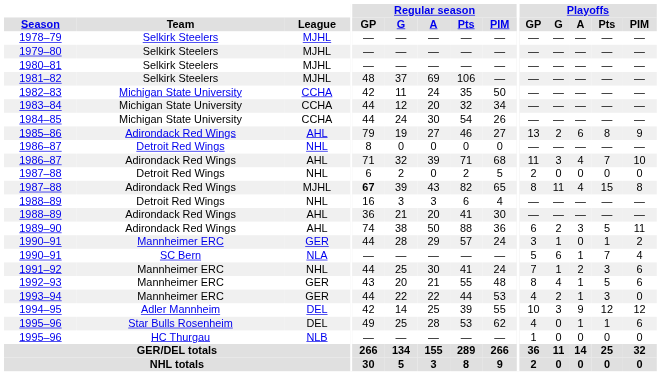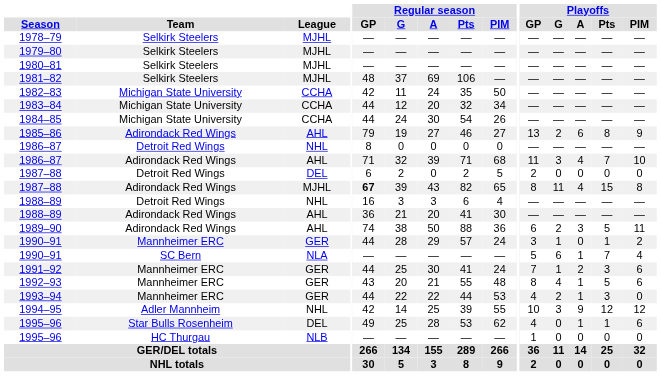 <table border="0" cellpadding="1" cellspacing="0" style="text-align:center; width:60em">
 <tr bgcolor="#e0e0e0">
 <th colspan="3" bgcolor="#ffffff"></th>
 <th rowspan="100" bgcolor="#ffffff"></th>
 <th colspan="5"><a href='#'>Regular season</a></th>
 <th rowspan="100" bgcolor="#ffffff"></th>
 <th colspan="5"><a href='#'>Playoffs</a></th>
 </tr>
 <tr bgcolor="#e0e0e0">
 <th><a href='#'>Season</a></th>
 <th>Team</th>
 <th>League</th>
 <th>GP</th>
 <th><a href='#'>G</a></th>
 <th><a href='#'>A</a></th>
 <th><a href='#'>Pts</a></th>
 <th><a href='#'>PIM</a></th>
 <th>GP</th>
 <th>G</th>
 <th>A</th>
 <th>Pts</th>
 <th>PIM</th>
 </tr>
 <tr>
 <td><a href='#'>1978–79</a></td>
 <td><a href='#'>Selkirk Steelers</a></td>
 <td><a href='#'>MJHL</a></td>
 <td>—</td>
 <td>—</td>
 <td>—</td>
 <td>—</td>
 <td>—</td>
 <td>—</td>
 <td>—</td>
 <td>—</td>
 <td>—</td>
 <td>—</td>
 </tr>
 <tr bgcolor="#f0f0f0">
 <td><a href='#'>1979–80</a></td>
 <td>Selkirk Steelers</td>
 <td>MJHL</td>
 <td>—</td>
 <td>—</td>
 <td>—</td>
 <td>—</td>
 <td>—</td>
 <td>—</td>
 <td>—</td>
 <td>—</td>
 <td>—</td>
 <td>—</td>
 </tr>
 <tr>
 <td><a href='#'>1980–81</a></td>
 <td>Selkirk Steelers</td>
 <td>MJHL</td>
 <td>—</td>
 <td>—</td>
 <td>—</td>
 <td>—</td>
 <td>—</td>
 <td>—</td>
 <td>—</td>
 <td>—</td>
 <td>—</td>
 <td>—</td>
 </tr>
 <tr bgcolor="#f0f0f0">
 <td><a href='#'>1981–82</a></td>
 <td>Selkirk Steelers</td>
 <td>MJHL</td>
 <td>48</td>
 <td>37</td>
 <td>69</td>
 <td>106</td>
 <td>—</td>
 <td>—</td>
 <td>—</td>
 <td>—</td>
 <td>—</td>
 <td>—</td>
 </tr>
 <tr>
 <td><a href='#'>1982–83</a></td>
 <td><a href='#'>Michigan State University</a></td>
 <td><a href='#'>CCHA</a></td>
 <td>42</td>
 <td>11</td>
 <td>24</td>
 <td>35</td>
 <td>50</td>
 <td>—</td>
 <td>—</td>
 <td>—</td>
 <td>—</td>
 <td>—</td>
 </tr>
 <tr bgcolor="#f0f0f0">
 <td><a href='#'>1983–84</a></td>
 <td>Michigan State University</td>
 <td>CCHA</td>
 <td>44</td>
 <td>12</td>
 <td>20</td>
 <td>32</td>
 <td>34</td>
 <td>—</td>
 <td>—</td>
 <td>—</td>
 <td>—</td>
 <td>—</td>
 </tr>
 <tr>
 <td><a href='#'>1984–85</a></td>
 <td>Michigan State University</td>
 <td>CCHA</td>
 <td>44</td>
 <td>24</td>
 <td>30</td>
 <td>54</td>
 <td>26</td>
 <td>—</td>
 <td>—</td>
 <td>—</td>
 <td>—</td>
 <td>—</td>
 </tr>
 <tr bgcolor="#f0f0f0">
 <td><a href='#'>1985–86</a></td>
 <td><a href='#'>Adirondack Red Wings</a></td>
 <td><a href='#'>AHL</a></td>
 <td>79</td>
 <td>19</td>
 <td>27</td>
 <td>46</td>
 <td>27</td>
 <td>13</td>
 <td>2</td>
 <td>6</td>
 <td>8</td>
 <td>9</td>
 </tr>
 <tr>
 <td><a href='#'>1986–87</a></td>
 <td><a href='#'>Detroit Red Wings</a></td>
 <td><a href='#'>NHL</a></td>
 <td>8</td>
 <td>0</td>
 <td>0</td>
 <td>0</td>
 <td>0</td>
 <td>—</td>
 <td>—</td>
 <td>—</td>
 <td>—</td>
 <td>—</td>
 </tr>
 <tr bgcolor="#f0f0f0">
 <td><a href='#'>1986–87</a></td>
 <td>Adirondack Red Wings</td>
 <td>AHL</td>
 <td>71</td>
 <td>32</td>
 <td>39</td>
 <td>71</td>
 <td>68</td>
 <td>11</td>
 <td>3</td>
 <td>4</td>
 <td>7</td>
 <td>10</td>
 </tr>
 <tr>
 <td><a href='#'>1987–88</a></td>
 <td>Detroit Red Wings</td>
-<td>NHL</td>
+<td><a href='#'>DEL</a></td>
 <td>6</td>
 <td>2</td>
 <td>0</td>
 <td>2</td>
 <td>5</td>
 <td>2</td>
 <td>0</td>
 <td>0</td>
 <td>0</td>
 <td>0</td>
 </tr>
 <tr bgcolor="#f0f0f0">
 <td><a href='#'>1987–88</a></td>
 <td>Adirondack Red Wings</td>
 <td>MJHL</td>
 <td><strong>67</strong></td>
 <td>39</td>
 <td>43</td>
 <td>82</td>
 <td>65</td>
 <td>8</td>
 <td>11</td>
 <td>4</td>
 <td>15</td>
 <td>8</td>
 </tr>
 <tr>
 <td><a href='#'>1988–89</a></td>
 <td>Detroit Red Wings</td>
 <td>NHL</td>
 <td>16</td>
 <td>3</td>
 <td>3</td>
 <td>6</td>
 <td>4</td>
 <td>—</td>
 <td>—</td>
 <td>—</td>
 <td>—</td>
 <td>—</td>
 </tr>
 <tr bgcolor="#f0f0f0">
 <td><a href='#'>1988–89</a></td>
 <td>Adirondack Red Wings</td>
 <td>AHL</td>
 <td>36</td>
 <td>21</td>
 <td>20</td>
 <td>41</td>
 <td>30</td>
 <td>—</td>
 <td>—</td>
 <td>—</td>
 <td>—</td>
 <td>—</td>
 </tr>
 <tr>
 <td><a href='#'>1989–90</a></td>
 <td>Adirondack Red Wings</td>
 <td>AHL</td>
 <td>74</td>
 <td>38</td>
 <td>50</td>
 <td>88</td>
 <td>36</td>
 <td>6</td>
 <td>2</td>
 <td>3</td>
 <td>5</td>
 <td>11</td>
 </tr>
 <tr bgcolor="#f0f0f0">
 <td><a href='#'>1990–91</a></td>
 <td><a href='#'>Mannheimer ERC</a></td>
 <td><a href='#'>GER</a></td>
 <td>44</td>
 <td>28</td>
 <td>29</td>
 <td>57</td>
 <td>24</td>
 <td>3</td>
 <td>1</td>
 <td>0</td>
 <td>1</td>
 <td>2</td>
 </tr>
 <tr>
 <td><a href='#'>1990–91</a></td>
 <td><a href='#'>SC Bern</a></td>
 <td><a href='#'>NLA</a></td>
 <td>—</td>
 <td>—</td>
 <td>—</td>
 <td>—</td>
 <td>—</td>
 <td>5</td>
 <td>6</td>
 <td>1</td>
 <td>7</td>
 <td>4</td>
 </tr>
 <tr bgcolor="#f0f0f0">
 <td><a href='#'>1991–92</a></td>
 <td>Mannheimer ERC</td>
-<td>NHL</td>
+<td>GER</td>
 <td>44</td>
 <td>25</td>
 <td>30</td>
 <td>41</td>
 <td>24</td>
 <td>7</td>
 <td>1</td>
 <td>2</td>
 <td>3</td>
 <td>6</td>
 </tr>
 <tr>
 <td><a href='#'>1992–93</a></td>
 <td>Mannheimer ERC</td>
 <td>GER</td>
 <td>43</td>
 <td>20</td>
 <td>21</td>
 <td>55</td>
 <td>48</td>
 <td>8</td>
 <td>4</td>
 <td>1</td>
 <td>5</td>
 <td>6</td>
 </tr>
 <tr bgcolor="#f0f0f0">
 <td><a href='#'>1993–94</a></td>
 <td>Mannheimer ERC</td>
 <td>GER</td>
 <td>44</td>
 <td>22</td>
 <td>22</td>
 <td>44</td>
 <td>53</td>
 <td>4</td>
 <td>2</td>
 <td>1</td>
 <td>3</td>
 <td>0</td>
 </tr>
 <tr>
 <td><a href='#'>1994–95</a></td>
 <td><a href='#'>Adler Mannheim</a></td>
-<td><a href='#'>DEL</a></td>
+<td>NHL</td>
 <td>42</td>
 <td>14</td>
 <td>25</td>
 <td>39</td>
 <td>55</td>
 <td>10</td>
 <td>3</td>
 <td>9</td>
 <td>12</td>
 <td>12</td>
 </tr>
 <tr bgcolor="#f0f0f0">
 <td><a href='#'>1995–96</a></td>
 <td><a href='#'>Star Bulls Rosenheim</a></td>
 <td>DEL</td>
 <td>49</td>
 <td>25</td>
 <td>28</td>
 <td>53</td>
 <td>62</td>
 <td>4</td>
 <td>0</td>
 <td>1</td>
 <td>1</td>
 <td>6</td>
 </tr>
 <tr>
 <td><a href='#'>1995–96</a></td>
 <td><a href='#'>HC Thurgau</a></td>
 <td><a href='#'>NLB</a></td>
 <td>—</td>
 <td>—</td>
 <td>—</td>
 <td>—</td>
 <td>—</td>
 <td>1</td>
 <td>0</td>
 <td>0</td>
 <td>0</td>
 <td>0</td>
 </tr>
 <tr bgcolor="#e0e0e0">
 <th colspan="3">GER/DEL totals</th>
 <th>266</th>
 <th>134</th>
 <th>155</th>
 <th>289</th>
 <th>266</th>
 <th>36</th>
 <th>11</th>
 <th>14</th>
 <th>25</th>
 <th>32</th>
 </tr>
 <tr bgcolor="#e0e0e0">
 <th colspan="3">NHL totals</th>
 <th>30</th>
 <th>5</th>
 <th>3</th>
 <th>8</th>
 <th>9</th>
 <th>2</th>
 <th>0</th>
 <th>0</th>
 <th>0</th>
 <th>0</th>
 </tr>
 </table>
